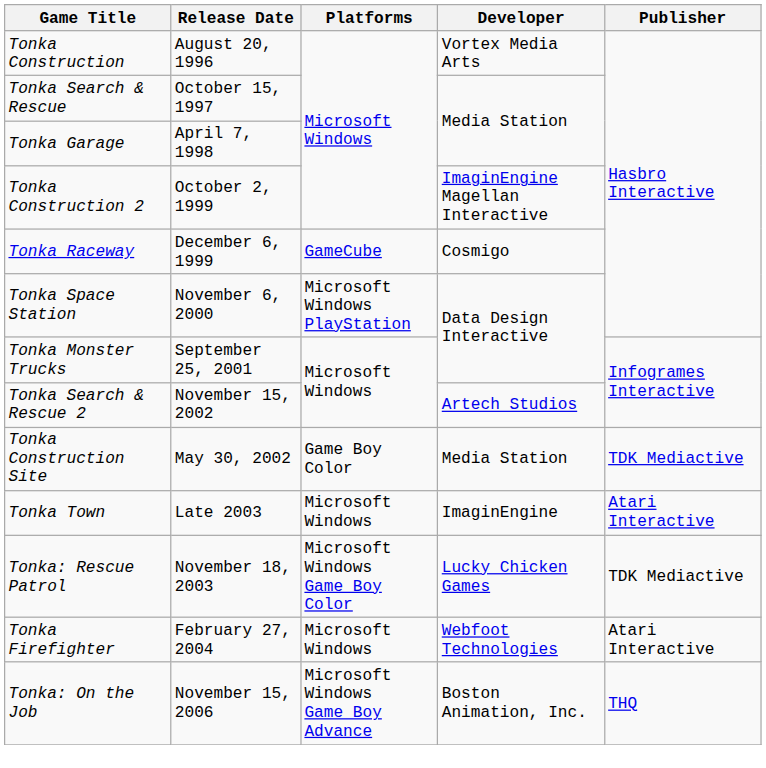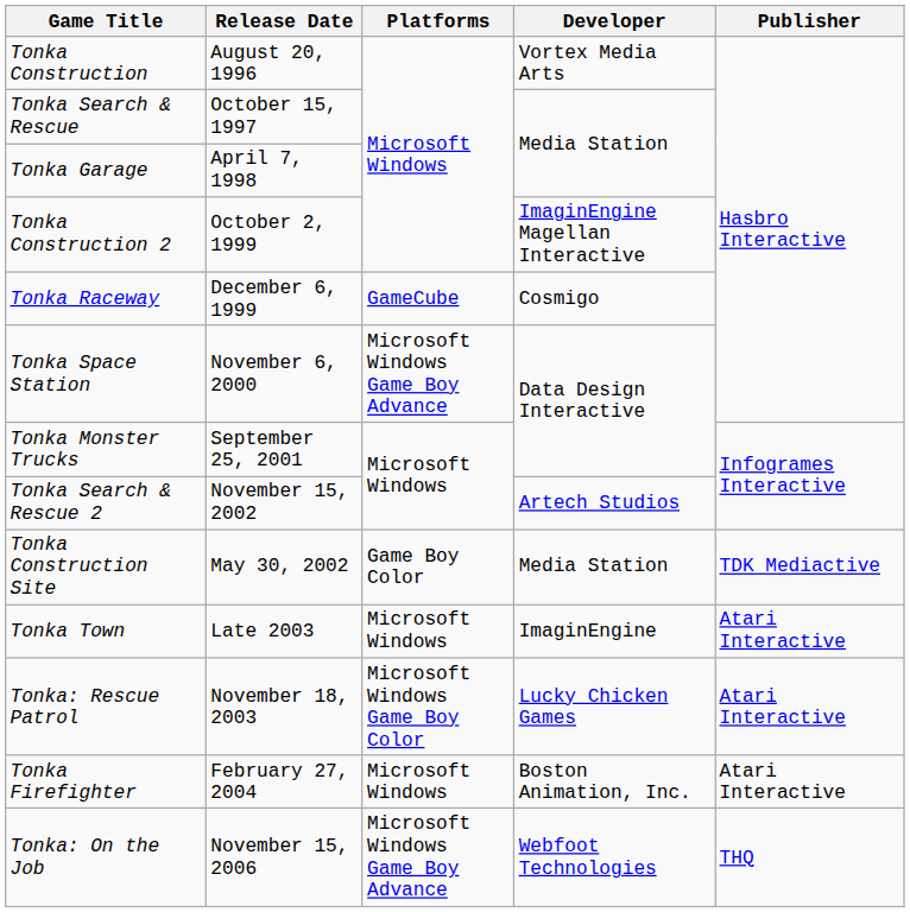 <table class="wikitable sortable">
 <tr>
 <th>Game Title</th>
 <th>Release Date</th>
 <th>Platforms</th>
 <th>Developer</th>
 <th>Publisher</th>
 </tr>
 <tr>
 <td><em>Tonka Construction</em></td>
 <td>August 20, 1996</td>
 <td rowspan="4"><a href='#'>Microsoft Windows</a></td>
 <td>Vortex Media Arts</td>
 <td rowspan="6"><a href='#'>Hasbro Interactive</a></td>
 </tr>
 <tr>
 <td><em>Tonka Search & Rescue</em></td>
 <td>October 15, 1997</td>
 <td rowspan="2">Media Station</td>
 </tr>
 <tr>
 <td><em>Tonka Garage</em></td>
 <td>April 7, 1998</td>
 </tr>
 <tr>
 <td><em>Tonka Construction 2</em></td>
 <td>October 2, 1999</td>
 <td><a href='#'>ImaginEngine</a><br>Magellan Interactive</td>
 </tr>
 <tr>
 <td><em><a href='#'>Tonka Raceway</a></em></td>
 <td>December 6, 1999</td>
 <td><a href='#'>GameCube</a></td>
 <td>Cosmigo</td>
 </tr>
 <tr>
 <td><em>Tonka Space Station</em></td>
 <td>November 6, 2000</td>
-<td>Microsoft Windows<br><a href='#'>PlayStation</a></td>
+<td>Microsoft Windows<br><a href='#'>Game Boy Advance</a></td>
 <td rowspan="2">Data Design Interactive</td>
 </tr>
 <tr>
 <td><em>Tonka Monster Trucks</em></td>
 <td>September 25, 2001</td>
 <td rowspan="2">Microsoft Windows</td>
 <td rowspan="2"><a href='#'>Infogrames Interactive</a></td>
 </tr>
 <tr>
 <td><em>Tonka Search & Rescue 2</em></td>
 <td>November 15, 2002</td>
 <td><a href='#'>Artech Studios</a></td>
 </tr>
 <tr>
 <td><em>Tonka Construction Site</em></td>
 <td>May 30, 2002</td>
 <td>Game Boy Color</td>
 <td>Media Station</td>
 <td><a href='#'>TDK Mediactive</a></td>
 </tr>
 <tr>
 <td><em>Tonka Town</em></td>
 <td>Late 2003</td>
 <td>Microsoft Windows</td>
 <td>ImaginEngine</td>
 <td><a href='#'>Atari Interactive</a></td>
 </tr>
 <tr>
 <td><em>Tonka: Rescue Patrol</em></td>
 <td>November 18, 2003</td>
 <td>Microsoft Windows<br><a href='#'>Game Boy Color</a></td>
 <td><a href='#'>Lucky Chicken Games</a></td>
-<td>TDK Mediactive</td>
+<td><a href='#'>Atari Interactive</a></td>
 </tr>
 <tr>
 <td><em>Tonka Firefighter</em></td>
 <td>February 27, 2004</td>
 <td>Microsoft Windows</td>
-<td><a href='#'>Webfoot Technologies</a></td>
+<td>Boston Animation, Inc.</td>
 <td>Atari Interactive</td>
 </tr>
 <tr>
 <td><em>Tonka: On the Job</em></td>
 <td>November 15, 2006</td>
 <td>Microsoft Windows<br><a href='#'>Game Boy Advance</a></td>
-<td>Boston Animation, Inc.</td>
+<td><a href='#'>Webfoot Technologies</a></td>
 <td><a href='#'>THQ</a></td>
 </tr>
 </table>
